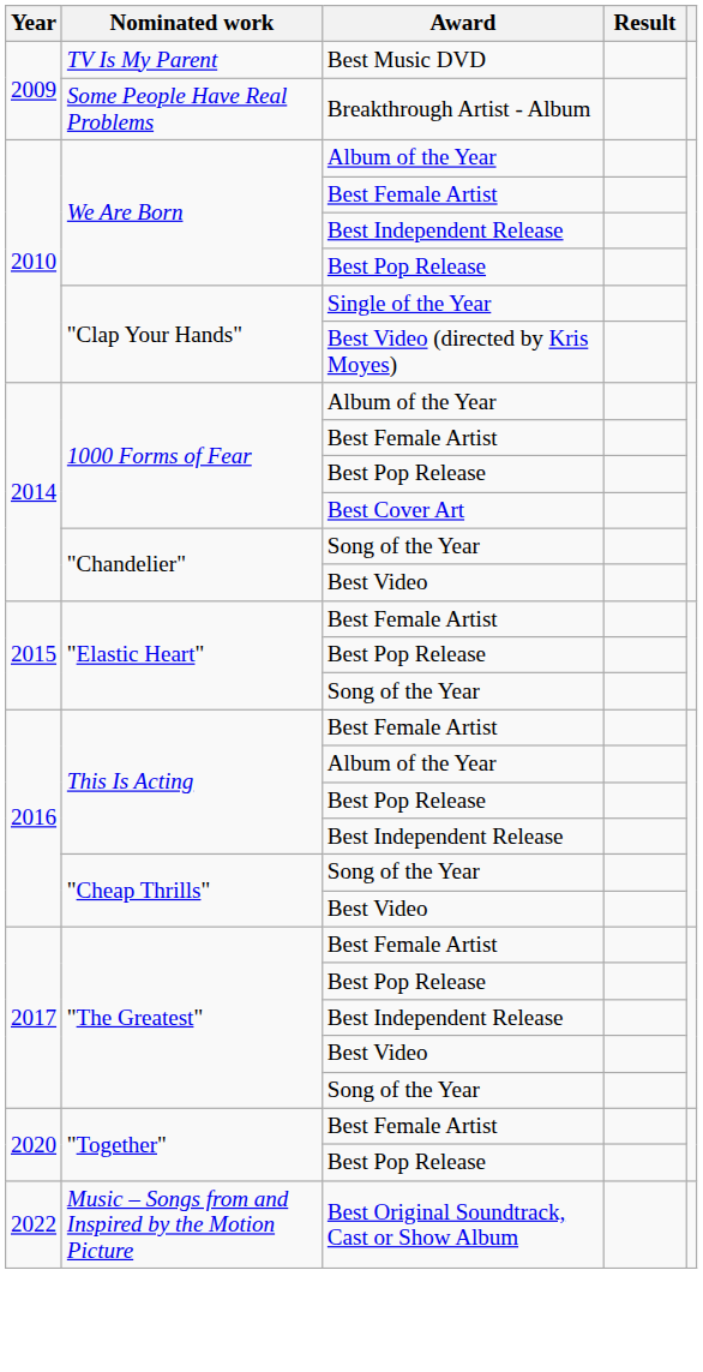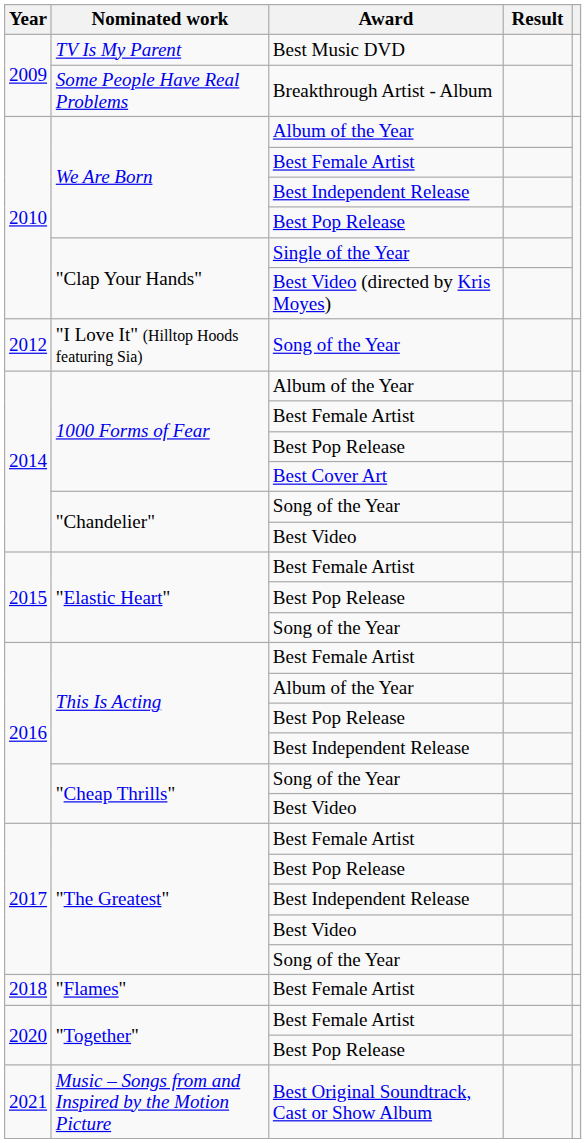 <table class="wikitable">
 <tr>
 <th>Year</th>
 <th width="175">Nominated work</th>
 <th width="190">Award</th>
 <th width="50">Result</th>
 <th></th>
 </tr>
 <tr>
 <td rowspan="2"><a href='#'>2009</a></td>
 <td><em><a href='#'>TV Is My Parent</a></em></td>
 <td>Best Music DVD</td>
 <td></td>
 <td style="text-align:center;" rowspan="2"></td>
 </tr>
 <tr>
 <td><em><a href='#'>Some People Have Real Problems</a></em></td>
 <td>Breakthrough Artist - Album</td>
 <td></td>
 </tr>
 <tr>
 <td rowspan="6"><a href='#'>2010</a></td>
 <td rowspan="4"><em><a href='#'>We Are Born</a></em></td>
 <td><a href='#'>Album of the Year</a></td>
 <td></td>
 <td style="text-align:center;" rowspan="6"></td>
 </tr>
 <tr>
 <td><a href='#'>Best Female Artist</a></td>
 <td></td>
 </tr>
 <tr>
 <td><a href='#'>Best Independent Release</a></td>
 <td></td>
 </tr>
 <tr>
 <td><a href='#'>Best Pop Release</a></td>
 <td></td>
 </tr>
 <tr>
 <td rowspan="2">"Clap Your Hands"</td>
 <td><a href='#'>Single of the Year</a></td>
 <td></td>
 </tr>
 <tr>
 <td><a href='#'>Best Video</a> (directed by <a href='#'>Kris Moyes</a>)</td>
 <td></td>
+</tr>
+<tr>
+<td><a href='#'>2012</a></td>
+<td>"I Love It" <small>(Hilltop Hoods featuring Sia)</small></td>
+<td><a href='#'>Song of the Year</a></td>
+<td></td>
+<td style="text-align:center;"></td>
 </tr>
 <tr>
 <td rowspan="6"><a href='#'>2014</a></td>
 <td rowspan="4"><em><a href='#'>1000 Forms of Fear</a></em></td>
 <td>Album of the Year</td>
 <td></td>
 <td style="text-align:center;" rowspan="6"></td>
 </tr>
 <tr>
 <td>Best Female Artist</td>
 <td></td>
 </tr>
 <tr>
 <td>Best Pop Release</td>
 <td></td>
 </tr>
 <tr>
 <td><a href='#'>Best Cover Art</a></td>
 <td></td>
 </tr>
 <tr>
 <td rowspan="2">"Chandelier"</td>
 <td>Song of the Year</td>
 <td></td>
 </tr>
 <tr>
 <td>Best Video</td>
 <td></td>
 </tr>
 <tr>
 <td rowspan="3"><a href='#'>2015</a></td>
 <td rowspan="3">"<a href='#'>Elastic Heart</a>"</td>
 <td>Best Female Artist</td>
 <td></td>
 <td style="text-align:center;" rowspan="3"></td>
 </tr>
 <tr>
 <td>Best Pop Release</td>
 <td></td>
 </tr>
 <tr>
 <td>Song of the Year</td>
 <td></td>
 </tr>
 <tr>
 <td rowspan="6"><a href='#'>2016</a></td>
 <td rowspan="4"><em><a href='#'>This Is Acting</a></em></td>
 <td>Best Female Artist</td>
 <td></td>
 <td style="text-align:center;" rowspan="6"></td>
 </tr>
 <tr>
 <td>Album of the Year</td>
 <td></td>
 </tr>
 <tr>
 <td>Best Pop Release</td>
 <td></td>
 </tr>
 <tr>
 <td>Best Independent Release</td>
 <td></td>
 </tr>
 <tr>
 <td rowspan="2">"<a href='#'>Cheap Thrills</a>"</td>
 <td>Song of the Year</td>
 <td></td>
 </tr>
 <tr>
 <td>Best Video</td>
 <td></td>
 </tr>
 <tr>
 <td rowspan="5"><a href='#'>2017</a></td>
 <td rowspan="5">"<a href='#'>The Greatest</a>"</td>
 <td>Best Female Artist</td>
 <td></td>
 <td style="text-align:center;" rowspan="5"></td>
 </tr>
 <tr>
 <td>Best Pop Release</td>
 <td></td>
 </tr>
 <tr>
 <td>Best Independent Release</td>
 <td></td>
 </tr>
 <tr>
 <td>Best Video</td>
 <td></td>
 </tr>
 <tr>
 <td>Song of the Year</td>
 <td></td>
 </tr>
 <tr>
+<td rowspan="1"><a href='#'>2018</a></td>
+<td rowspan="1">"<a href='#'>Flames</a>"</td>
+<td>Best Female Artist</td>
+<td></td>
+<td style="text-align:center;" rowspan="1"></td>
+</tr>
+<tr>
 <td rowspan="2"><a href='#'>2020</a></td>
 <td rowspan="2">"<a href='#'>Together</a>"</td>
 <td>Best Female Artist</td>
 <td></td>
 <td style="text-align:center;" rowspan="2"></td>
 </tr>
 <tr>
 <td>Best Pop Release</td>
 <td></td>
 </tr>
 <tr>
-<td><a href='#'>2022</a></td>
+<td><a href='#'>2021</a></td>
 <td><em><a href='#'>Music – Songs from and Inspired by the Motion Picture</a></em></td>
 <td><a href='#'>Best Original Soundtrack, Cast or Show Album</a></td>
 <td></td>
 <td style="text-align:center;"></td>
 </tr>
 <tr>
 </tr>
 </table>
